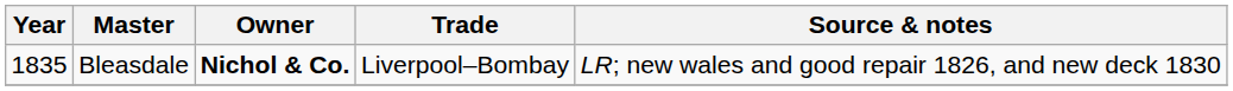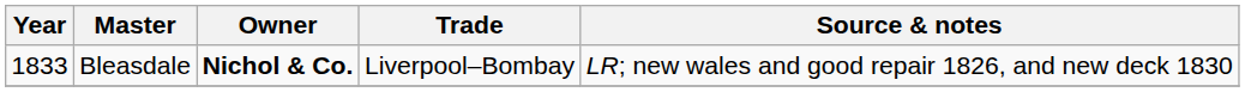 <table class=" wikitable">
 <tr>
 <th>Year</th>
 <th>Master</th>
 <th>Owner</th>
 <th>Trade</th>
 <th>Source & notes</th>
 </tr>
 <tr>
-<td>1835</td>
+<td>1833</td>
 <td>Bleasdale</td>
 <td><strong>Nichol & Co.</strong></td>
 <td>Liverpool–Bombay</td>
 <td><em>LR</em>; new wales and good repair 1826, and new deck 1830</td>
 </tr>
 <tr>
 </tr>
 </table>
